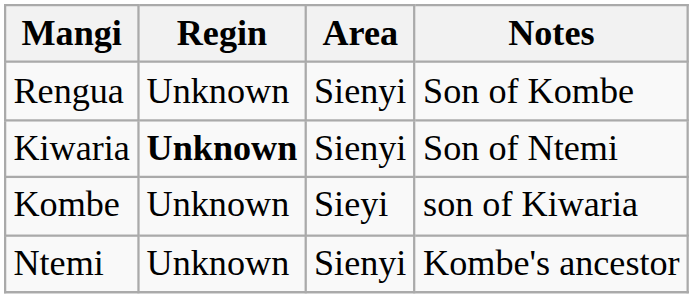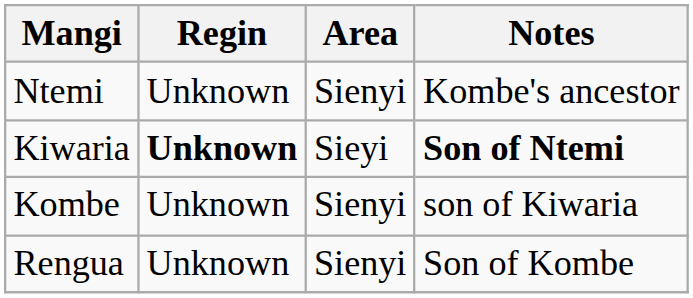 <table class=wikitable style=height:1em;>
 <tr>
 <th>Mangi</th>
 <th>Regin</th>
 <th>Area</th>
 <th>Notes</th>
 </tr>
 <tr>
+<td>Ntemi</td>
+<td>Unknown</td>
+<td>Sienyi</td>
+<td>Kombe's ancestor</td>
+</tr>
+<tr>
+<td>Kiwaria</td>
+<td><strong>Unknown</strong></td>
+<td>Sieyi</td>
+<td><strong>Son of Ntemi</strong></td>
+</tr>
+<tr>
+<td>Kombe</td>
+<td>Unknown</td>
+<td>Sienyi</td>
+<td>son of Kiwaria</td>
+</tr>
+<tr>
 <td>Rengua</td>
 <td>Unknown</td>
 <td>Sienyi</td>
 <td>Son of Kombe</td>
 </tr>
 <tr>
-<td>Kiwaria</td>
-<td><strong>Unknown</strong></td>
-<td>Sienyi</td>
-<td>Son of Ntemi</td>
-</tr>
-<tr>
-<td>Kombe</td>
-<td>Unknown</td>
-<td>Sieyi</td>
-<td>son of Kiwaria</td>
-</tr>
-<tr>
-<td>Ntemi</td>
-<td>Unknown</td>
-<td>Sienyi</td>
-<td>Kombe's ancestor</td>
-</tr>
-<tr>
 </tr>
 </table>
